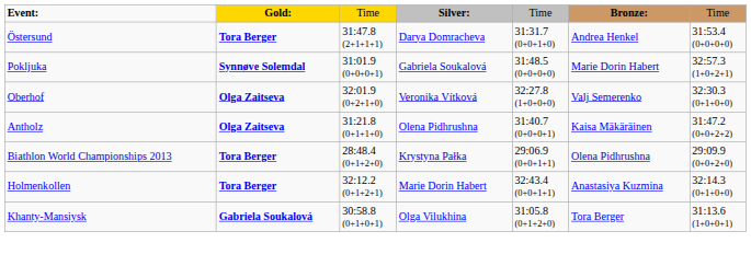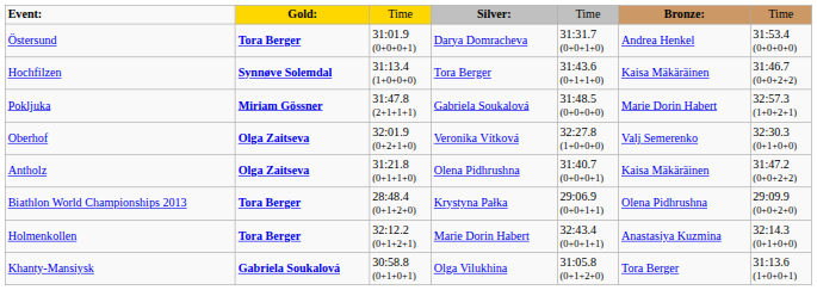 <table class="wikitable" width=85%>
 <tr>
 <td><strong>Event:</strong></td>
 <td style="text-align:center;background-color:gold;"><strong>Gold:</strong></td>
 <td style="text-align:center;background-color:gold;">Time</td>
 <td style="text-align:center;background-color:silver;"><strong>Silver:</strong></td>
 <td style="text-align:center;background-color:silver;">Time</td>
 <td style="text-align:center;background-color:#CC9966;"><strong>Bronze:</strong></td>
 <td style="text-align:center;background-color:#CC9966;">Time</td>
 </tr>
 <tr>
 <td><a href='#'>Östersund</a><br></td>
 <td><strong><a href='#'>Tora Berger</a></strong><br><small></small></td>
-<td>31:47.8<br><small>(2+1+1+1)</small></td>
+<td>31:01.9<br><small>(0+0+0+1)</small></td>
 <td><a href='#'>Darya Domracheva</a><br><small></small></td>
 <td>31:31.7<br><small>(0+0+1+0)</small></td>
 <td><a href='#'>Andrea Henkel</a><br><small></small></td>
 <td>31:53.4<br><small>(0+0+0+0)</small></td>
 </tr>
 <tr>
+<td><a href='#'>Hochfilzen</a><br></td>
+<td><strong><a href='#'>Synnøve Solemdal</a></strong><br><small></small></td>
+<td>31:13.4<br><small>(1+0+0+0)</small></td>
+<td><a href='#'>Tora Berger</a><br><small></small></td>
+<td>31:43.6<br><small>(0+1+1+0)</small></td>
+<td><a href='#'>Kaisa Mäkäräinen</a><br><small></small></td>
+<td>31:46.7<br><small>(0+0+2+2)</small></td>
+</tr>
+<tr>
 <td><a href='#'>Pokljuka</a><br></td>
-<td><strong><a href='#'>Synnøve Solemdal</a></strong><br><small></small></td>
-<td>31:01.9<br><small>(0+0+0+1)</small></td>
+<td><strong><a href='#'>Miriam Gössner</a></strong><br><small></small></td>
+<td>31:47.8<br><small>(2+1+1+1)</small></td>
 <td><a href='#'>Gabriela Soukalová</a><br><small></small></td>
 <td>31:48.5<br><small>(0+0+0+0)</small></td>
 <td><a href='#'>Marie Dorin Habert</a><br><small></small></td>
 <td>32:57.3<br><small>(1+0+2+1)</small></td>
 </tr>
 <tr>
 <td><a href='#'>Oberhof</a><br></td>
 <td><strong><a href='#'>Olga Zaitseva</a></strong><br><small></small></td>
 <td>32:01.9<br><small>(0+2+1+0)</small></td>
 <td><a href='#'>Veronika Vítková</a><br><small></small></td>
 <td>32:27.8<br><small>(1+0+0+0)</small></td>
 <td><a href='#'>Valj Semerenko</a><br><small></small></td>
 <td>32:30.3<br><small>(0+1+0+0)</small></td>
 </tr>
 <tr>
 <td><a href='#'>Antholz</a><br></td>
 <td><strong><a href='#'>Olga Zaitseva</a></strong><br><small></small></td>
 <td>31:21.8<br><small>(0+1+1+0)</small></td>
 <td><a href='#'>Olena Pidhrushna</a><br><small></small></td>
 <td>31:40.7<br><small>(0+0+0+1)</small></td>
 <td><a href='#'>Kaisa Mäkäräinen</a><br><small></small></td>
 <td>31:47.2<br><small>(0+0+2+2)</small></td>
 </tr>
 <tr>
 <td><a href='#'>Biathlon World Championships 2013</a><br></td>
 <td><strong><a href='#'>Tora Berger</a></strong><br><small></small></td>
 <td>28:48.4<br><small>(0+1+2+0)</small></td>
 <td><a href='#'>Krystyna Pałka</a><br><small></small></td>
 <td>29:06.9<br><small>(0+0+1+1)</small></td>
 <td><a href='#'>Olena Pidhrushna</a><br><small></small></td>
 <td>29:09.9<br><small>(0+0+2+0)</small></td>
 </tr>
 <tr>
 <td><a href='#'>Holmenkollen</a><br></td>
 <td><strong><a href='#'>Tora Berger</a></strong><br><small></small></td>
 <td>32:12.2<br><small>(0+1+2+1)</small></td>
 <td><a href='#'>Marie Dorin Habert</a><br><small></small></td>
 <td>32:43.4<br><small>(0+0+1+1)</small></td>
 <td><a href='#'>Anastasiya Kuzmina</a><br><small></small></td>
 <td>32:14.3<br><small>(0+1+0+0)</small></td>
 </tr>
 <tr>
 <td><a href='#'>Khanty-Mansiysk</a><br></td>
 <td><strong><a href='#'>Gabriela Soukalová</a></strong><br><small></small></td>
 <td>30:58.8<br><small>(0+1+0+1)</small></td>
 <td><a href='#'>Olga Vilukhina</a><br><small></small></td>
 <td>31:05.8<br><small>(0+1+2+0)</small></td>
 <td><a href='#'>Tora Berger</a><br><small></small></td>
 <td>31:13.6<br><small>(1+0+0+1)</small></td>
 </tr>
 </table>
